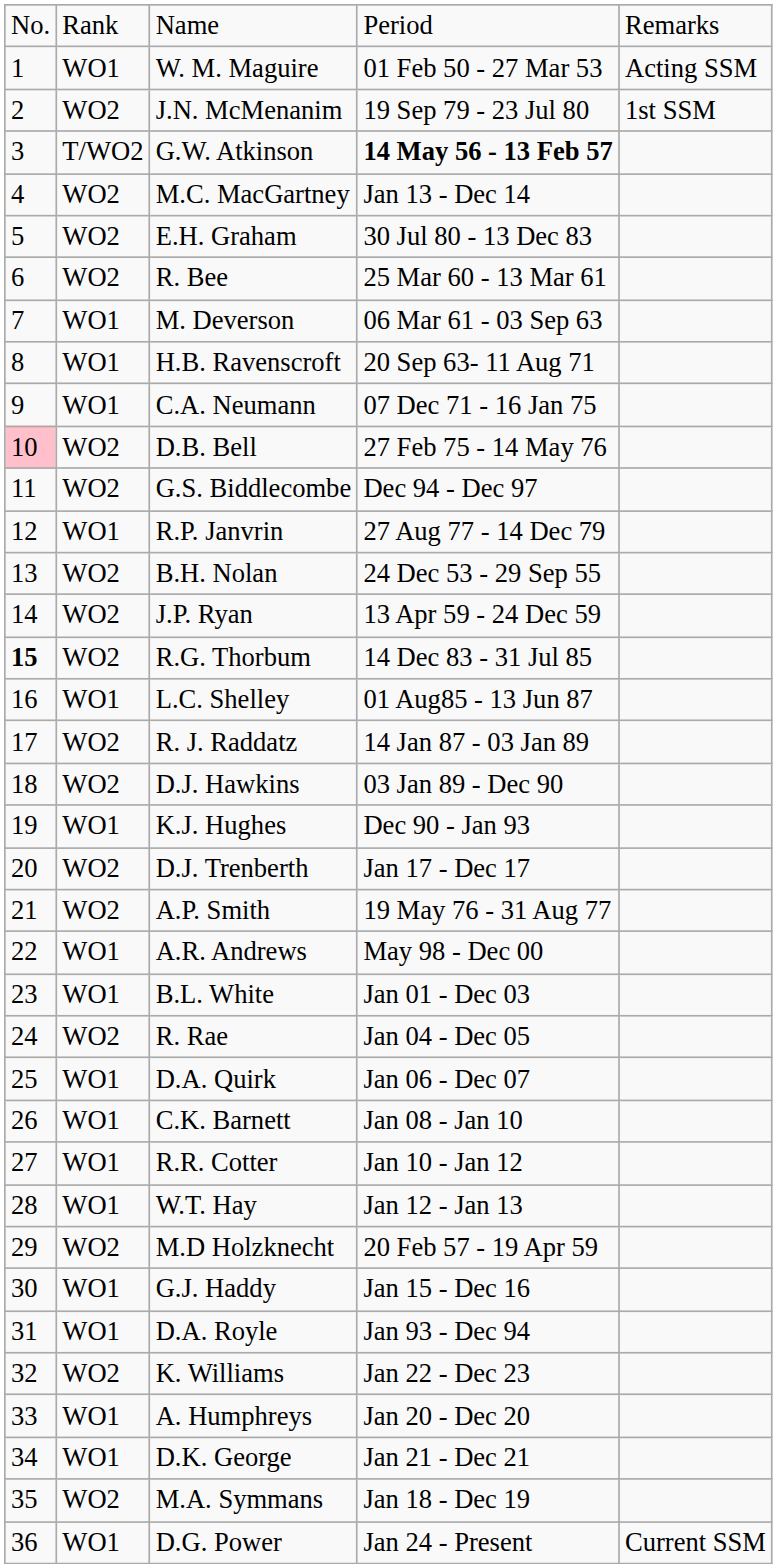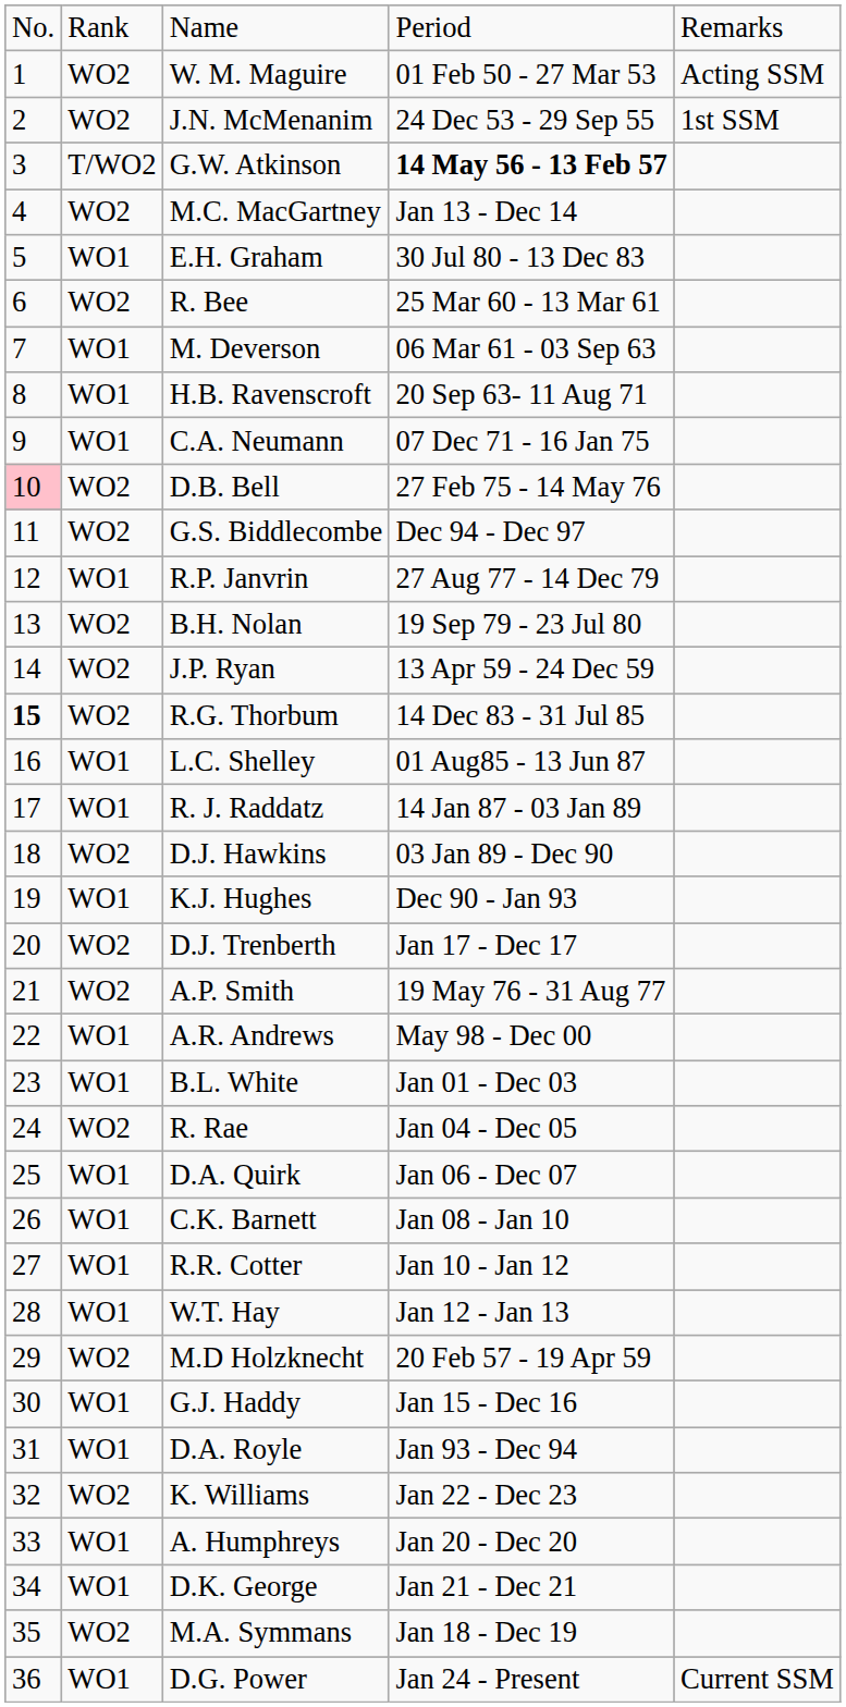 <table class="wikitable">
 <tr>
 <td>No.</td>
 <td>Rank</td>
 <td>Name</td>
 <td>Period</td>
 <td>Remarks</td>
 </tr>
 <tr>
 <td>1</td>
-<td>WO1</td>
+<td>WO2</td>
 <td>W. M. Maguire</td>
 <td>01 Feb 50 - 27 Mar 53</td>
 <td>Acting SSM</td>
 </tr>
 <tr>
 <td>2</td>
 <td>WO2</td>
 <td>J.N. McMenanim</td>
-<td>19 Sep 79 - 23 Jul 80</td>
+<td>24 Dec 53 - 29 Sep 55</td>
 <td>1st  SSM</td>
 </tr>
 <tr>
 <td>3</td>
 <td>T/WO2</td>
 <td>G.W. Atkinson</td>
 <td><strong>14 May 56 - 13 Feb 57</strong></td>
 <td></td>
 </tr>
 <tr>
 <td>4</td>
 <td>WO2</td>
 <td>M.C. MacGartney</td>
 <td>Jan 13 - Dec 14</td>
 <td></td>
 </tr>
 <tr>
 <td>5</td>
-<td>WO2</td>
+<td>WO1</td>
 <td>E.H. Graham</td>
 <td>30 Jul 80 - 13 Dec 83</td>
 <td></td>
 </tr>
 <tr>
 <td>6</td>
 <td>WO2</td>
 <td>R. Bee</td>
 <td>25 Mar 60 - 13 Mar 61</td>
 <td></td>
 </tr>
 <tr>
 <td>7</td>
 <td>WO1</td>
 <td>M. Deverson</td>
 <td>06 Mar 61 - 03 Sep 63</td>
 <td></td>
 </tr>
 <tr>
 <td>8</td>
 <td>WO1</td>
 <td>H.B. Ravenscroft</td>
 <td>20 Sep 63- 11 Aug 71</td>
 <td></td>
 </tr>
 <tr>
 <td>9</td>
 <td>WO1</td>
 <td>C.A. Neumann</td>
 <td>07 Dec 71 - 16 Jan 75</td>
 <td></td>
 </tr>
 <tr>
 <td style="background: pink;">10</td>
 <td>WO2</td>
 <td>D.B. Bell</td>
 <td>27 Feb 75 - 14 May 76</td>
 <td></td>
 </tr>
 <tr>
 <td>11</td>
 <td>WO2</td>
 <td>G.S. Biddlecombe</td>
 <td>Dec 94 - Dec 97</td>
 <td></td>
 </tr>
 <tr>
 <td>12</td>
 <td>WO1</td>
 <td>R.P. Janvrin</td>
 <td>27 Aug 77 - 14 Dec 79</td>
 <td></td>
 </tr>
 <tr>
 <td>13</td>
 <td>WO2</td>
 <td>B.H. Nolan</td>
-<td>24 Dec 53 - 29 Sep 55</td>
+<td>19 Sep 79 - 23 Jul 80</td>
 <td></td>
 </tr>
 <tr>
 <td>14</td>
 <td>WO2</td>
 <td>J.P. Ryan</td>
 <td>13 Apr 59 - 24 Dec 59</td>
 <td></td>
 </tr>
 <tr>
 <td><strong>15</strong></td>
 <td>WO2</td>
 <td>R.G. Thorbum</td>
 <td>14 Dec 83 - 31 Jul 85</td>
 <td></td>
 </tr>
 <tr>
 <td>16</td>
 <td>WO1</td>
 <td>L.C. Shelley</td>
 <td>01 Aug85 - 13 Jun 87</td>
 <td></td>
 </tr>
 <tr>
 <td>17</td>
-<td>WO2</td>
+<td>WO1</td>
 <td>R. J. Raddatz</td>
 <td>14 Jan 87 - 03 Jan 89</td>
 <td></td>
 </tr>
 <tr>
 <td>18</td>
 <td>WO2</td>
 <td>D.J. Hawkins</td>
 <td>03 Jan 89 - Dec 90</td>
 <td></td>
 </tr>
 <tr>
 <td>19</td>
 <td>WO1</td>
 <td>K.J. Hughes</td>
 <td>Dec 90 - Jan 93</td>
 <td></td>
 </tr>
 <tr>
 <td>20</td>
 <td>WO2</td>
 <td>D.J. Trenberth</td>
 <td>Jan 17 - Dec 17</td>
 <td></td>
 </tr>
 <tr>
 <td>21</td>
 <td>WO2</td>
 <td>A.P. Smith</td>
 <td>19 May 76 - 31 Aug 77</td>
 <td></td>
 </tr>
 <tr>
 <td>22</td>
 <td>WO1</td>
 <td>A.R. Andrews</td>
 <td>May 98 - Dec 00</td>
 <td></td>
 </tr>
 <tr>
 <td>23</td>
 <td>WO1</td>
 <td>B.L. White</td>
 <td>Jan 01 - Dec 03</td>
 <td></td>
 </tr>
 <tr>
 <td>24</td>
 <td>WO2</td>
 <td>R. Rae</td>
 <td>Jan 04 - Dec 05</td>
 <td></td>
 </tr>
 <tr>
 <td>25</td>
 <td>WO1</td>
 <td>D.A. Quirk</td>
 <td>Jan 06 - Dec 07</td>
 <td></td>
 </tr>
 <tr>
 <td>26</td>
 <td>WO1</td>
 <td>C.K. Barnett</td>
 <td>Jan 08 - Jan 10</td>
 <td></td>
 </tr>
 <tr>
 <td>27</td>
 <td>WO1</td>
 <td>R.R. Cotter</td>
 <td>Jan 10 - Jan 12</td>
 <td></td>
 </tr>
 <tr>
 <td>28</td>
 <td>WO1</td>
 <td>W.T. Hay</td>
 <td>Jan 12 - Jan 13</td>
 <td></td>
 </tr>
 <tr>
 <td>29</td>
 <td>WO2</td>
 <td>M.D Holzknecht</td>
 <td>20 Feb 57 - 19 Apr 59</td>
 <td></td>
 </tr>
 <tr>
 <td>30</td>
 <td>WO1</td>
 <td>G.J. Haddy</td>
 <td>Jan 15 - Dec 16</td>
 <td></td>
 </tr>
 <tr>
 <td>31</td>
 <td>WO1</td>
 <td>D.A. Royle</td>
 <td>Jan 93 - Dec 94</td>
 <td></td>
 </tr>
 <tr>
 <td>32</td>
 <td>WO2</td>
 <td>K. Williams</td>
 <td>Jan 22 - Dec 23</td>
 <td></td>
 </tr>
 <tr>
 <td>33</td>
 <td>WO1</td>
 <td>A. Humphreys</td>
 <td>Jan 20 - Dec 20</td>
 <td></td>
 </tr>
 <tr>
 <td>34</td>
 <td>WO1</td>
 <td>D.K. George</td>
 <td>Jan 21 - Dec 21</td>
 <td></td>
 </tr>
 <tr>
 <td>35</td>
 <td>WO2</td>
 <td>M.A. Symmans</td>
 <td>Jan 18 - Dec 19</td>
 <td></td>
 </tr>
 <tr>
 <td>36</td>
 <td>WO1</td>
 <td>D.G. Power</td>
 <td>Jan 24 - Present</td>
 <td>Current SSM</td>
 </tr>
 </table>
